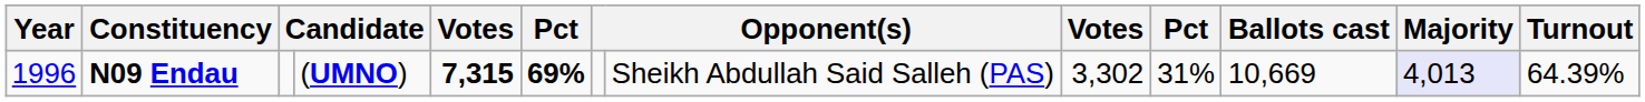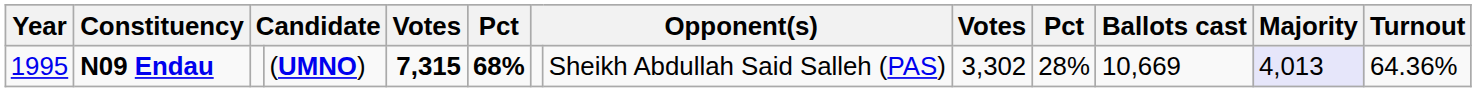 <table class="wikitable" style="margin:0.5em ; font-size:95%">
 <tr>
 <th>Year</th>
 <th>Constituency</th>
 <th colspan=2>Candidate</th>
 <th>Votes</th>
 <th>Pct</th>
 <th colspan=2>Opponent(s)</th>
 <th>Votes</th>
 <th>Pct</th>
 <th>Ballots cast</th>
 <th>Majority</th>
 <th>Turnout</th>
 </tr>
 <tr>
-<td><a href='#'>1996</a></td>
+<td><a href='#'>1995</a></td>
 <td><strong>N09 <a href='#'>Endau</a></strong></td>
 <td></td>
 <td> (<a href='#'><strong>UMNO</strong></a>)</td>
 <td align="right"><strong>7,315</strong></td>
-<td><strong>69%</strong></td>
+<td><strong>68%</strong></td>
 <td></td>
 <td>Sheikh Abdullah Said Salleh (<a href='#'>PAS</a>)</td>
 <td align="right">3,302</td>
-<td>31%</td>
+<td>28%</td>
 <td>10,669</td>
 <td style="background: lavender;">4,013</td>
-<td>64.39%</td>
+<td>64.36%</td>
 </tr>
 </table>
